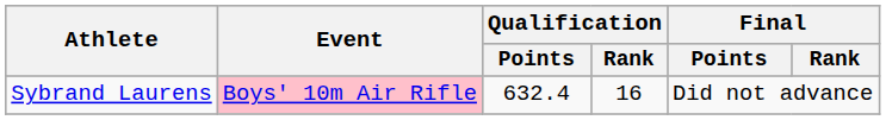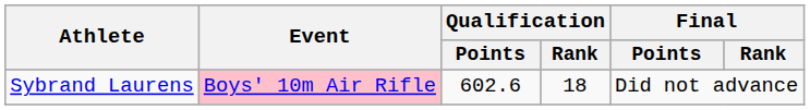 <table class="wikitable" style="font-size:90%;">
 <tr>
 <th rowspan=2>Athlete</th>
 <th rowspan=2>Event</th>
 <th colspan=2>Qualification</th>
 <th colspan=2>Final</th>
 </tr>
 <tr style="font-size:95%">
 <th>Points</th>
 <th>Rank</th>
 <th>Points</th>
 <th>Rank</th>
 </tr>
 <tr align=center>
 <td align=left><a href='#'>Sybrand Laurens</a></td>
 <td align=left style="background: pink;"><a href='#'>Boys' 10m Air Rifle</a></td>
-<td>632.4</td>
-<td>16</td>
+<td>602.6</td>
+<td>18</td>
 <td colspan=2>Did not advance</td>
 </tr>
 </table>
